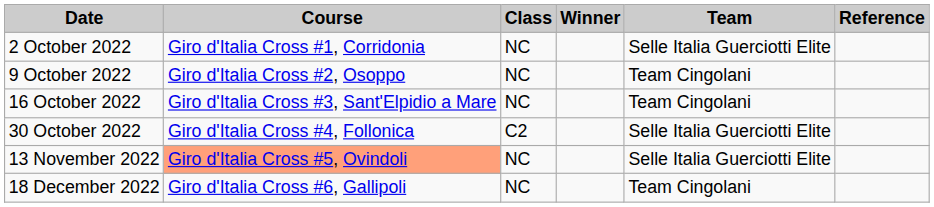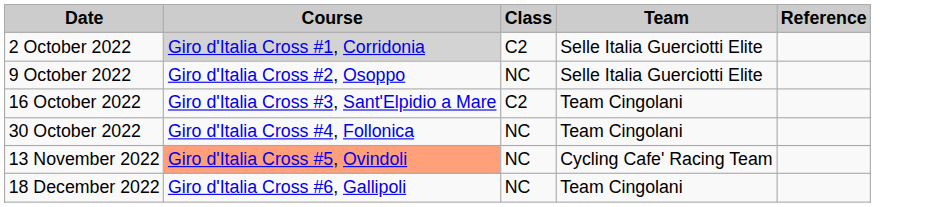 <table class="wikitable sortable alternance ">
 <tr>
 <th scope="col" style="background-color:#CCCCCC;">Date</th>
 <th scope="col" style="background-color:#CCCCCC;">Course</th>
 <th scope="col" style="background-color:#CCCCCC;">Class</th>
-<th scope="col" style="background-color:#CCCCCC;">Winner</th>
 <th scope="col" style="background-color:#CCCCCC;">Team</th>
 <th scope="col" style="background-color:#CCCCCC;">Reference</th>
 </tr>
 <tr>
 <td>2 October 2022</td>
-<td> <a href='#'>Giro d'Italia Cross #1</a>, <a href='#'>Corridonia</a></td>
-<td>NC</td>
-<td></td>
+<td style="background: lightgrey;"> <a href='#'>Giro d'Italia Cross #1</a>, <a href='#'>Corridonia</a></td>
+<td>C2</td>
 <td>Selle Italia Guerciotti Elite</td>
 <td></td>
 </tr>
 <tr>
 <td>9 October 2022</td>
 <td> <a href='#'>Giro d'Italia Cross #2</a>, <a href='#'>Osoppo</a></td>
 <td>NC</td>
-<td></td>
-<td>Team Cingolani</td>
+<td>Selle Italia Guerciotti Elite</td>
 <td></td>
 </tr>
 <tr>
 <td>16 October 2022</td>
 <td> <a href='#'>Giro d'Italia Cross #3</a>, <a href='#'>Sant'Elpidio a Mare</a></td>
-<td>NC</td>
-<td></td>
+<td>C2</td>
 <td>Team Cingolani</td>
 <td></td>
 </tr>
 <tr>
 <td>30 October 2022</td>
 <td> <a href='#'>Giro d'Italia Cross #4</a>, <a href='#'>Follonica</a></td>
-<td>C2</td>
-<td></td>
-<td>Selle Italia Guerciotti Elite</td>
+<td>NC</td>
+<td>Team Cingolani</td>
 <td></td>
 </tr>
 <tr>
 <td>13 November 2022</td>
 <td style="background: lightsalmon;"> <a href='#'>Giro d'Italia Cross #5</a>, <a href='#'>Ovindoli</a></td>
 <td>NC</td>
-<td></td>
-<td>Selle Italia Guerciotti Elite</td>
+<td>Cycling Cafe' Racing Team</td>
 <td></td>
 </tr>
 <tr>
 <td>18 December 2022</td>
 <td> <a href='#'>Giro d'Italia Cross #6</a>, <a href='#'>Gallipoli</a></td>
 <td>NC</td>
-<td></td>
 <td>Team Cingolani</td>
 <td></td>
 </tr>
 </table>
